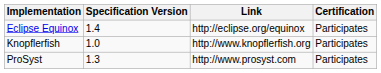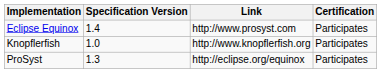 <table class="wikitable sortable">
 <tr>
 <th>Implementation</th>
 <th>Specification Version</th>
 <th>Link</th>
 <th>Certification</th>
 </tr>
 <tr>
 <td><a href='#'>Eclipse Equinox</a></td>
 <td>1.4</td>
-<td>http://eclipse.org/equinox</td>
+<td>http://www.prosyst.com</td>
 <td>Participates</td>
 </tr>
 <tr>
 <td>Knopflerfish</td>
 <td>1.0</td>
 <td>http://www.knopflerfish.org</td>
 <td>Participates</td>
 </tr>
 <tr>
 <td>ProSyst</td>
 <td>1.3</td>
-<td>http://www.prosyst.com</td>
+<td>http://eclipse.org/equinox</td>
 <td>Participates</td>
 </tr>
 </table>
